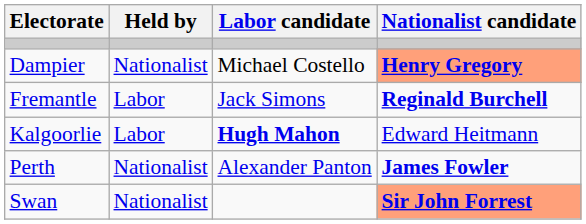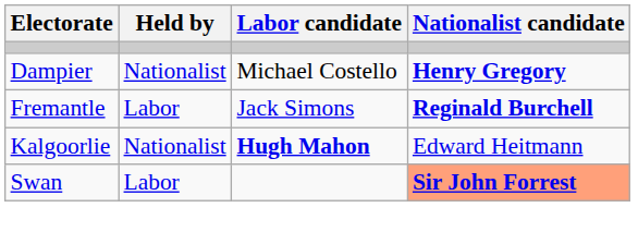 <table class="wikitable">
 <tr>
 <th>Electorate</th>
 <th>Held by</th>
 <th><a href='#'>Labor</a> candidate</th>
 <th><a href='#'>Nationalist</a> candidate</th>
 </tr>
 <tr bgcolor="#cccccc">
 <td></td>
 <td></td>
 <td></td>
 <td></td>
 </tr>
 <tr>
 <td><a href='#'>Dampier</a></td>
 <td><a href='#'>Nationalist</a></td>
 <td>Michael Costello</td>
-<td style="background: lightsalmon;"><strong><a href='#'>Henry Gregory</a></strong></td>
+<td><strong><a href='#'>Henry Gregory</a></strong></td>
 </tr>
 <tr>
 <td><a href='#'>Fremantle</a></td>
 <td><a href='#'>Labor</a></td>
 <td><a href='#'>Jack Simons</a></td>
 <td><strong><a href='#'>Reginald Burchell</a></strong></td>
 </tr>
 <tr>
 <td><a href='#'>Kalgoorlie</a></td>
-<td><a href='#'>Labor</a></td>
+<td><a href='#'>Nationalist</a></td>
 <td><strong><a href='#'>Hugh Mahon</a></strong></td>
 <td><a href='#'>Edward Heitmann</a></td>
 </tr>
 <tr>
-<td><a href='#'>Perth</a></td>
-<td><a href='#'>Nationalist</a></td>
-<td><a href='#'>Alexander Panton</a></td>
-<td><strong><a href='#'>James Fowler</a></strong></td>
-</tr>
-<tr>
 <td><a href='#'>Swan</a></td>
-<td><a href='#'>Nationalist</a></td>
+<td><a href='#'>Labor</a></td>
 <td></td>
 <td style="background: lightsalmon;"><strong><a href='#'>Sir John Forrest</a></strong></td>
 </tr>
 </table>
